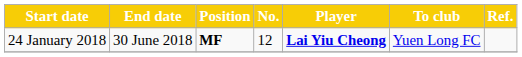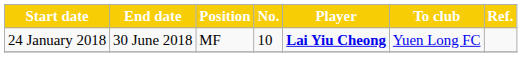 <table class="wikitable sortable">
 <tr>
 <th style="background:#f7cd06; color:white;"><strong>Start date</strong></th>
 <th style="background:#f7cd06; color:white;"><strong>End date</strong></th>
 <th style="background:#f7cd06; color:white;"><strong>Position</strong></th>
 <th style="background:#f7cd06; color:white;"><strong>No.</strong></th>
 <th style="background:#f7cd06; color:white;"><strong>Player</strong></th>
 <th style="background:#f7cd06; color:white;"><strong>To club</strong></th>
 <th style="background:#f7cd06; color:white;"><strong>Ref.</strong></th>
 </tr>
 <tr>
 <td>24 January 2018</td>
 <td>30 June 2018</td>
-<td><strong>MF</strong></td>
-<td>12</td>
+<td>MF</td>
+<td>10</td>
 <td><strong> <a href='#'>Lai Yiu Cheong</a></strong></td>
 <td> <a href='#'>Yuen Long FC</a></td>
 <td></td>
 </tr>
 <tr>
 </tr>
 </table>
